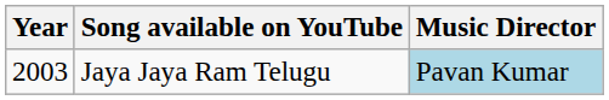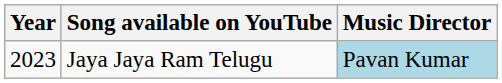 <table class="wikitable">
 <tr>
 <th>Year</th>
 <th>Song available on YouTube</th>
 <th>Music Director</th>
 </tr>
 <tr>
-<td>2003</td>
+<td>2023</td>
 <td>Jaya Jaya Ram Telugu</td>
 <td style="background: lightblue;">Pavan Kumar</td>
 </tr>
 </table>
